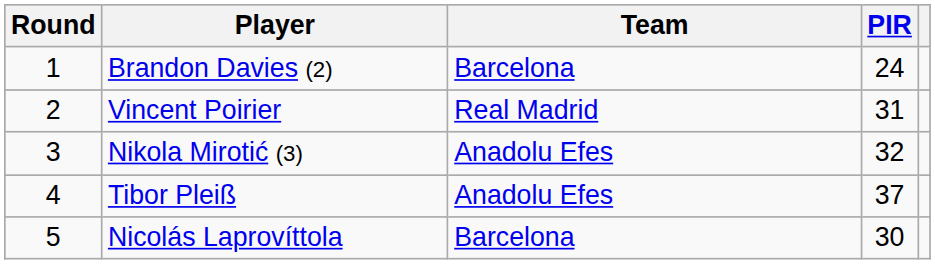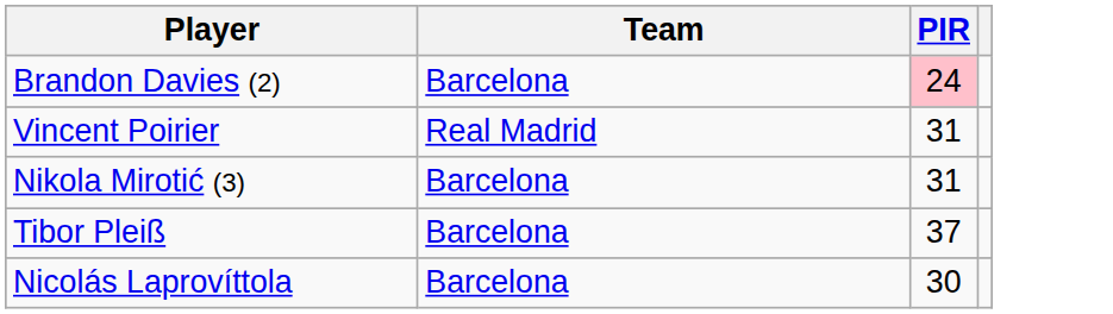 <table class="wikitable sortable" style="text-align: center;">
 <tr>
-<th>Round</th>
 <th style="width:200px;">Player</th>
 <th style="width:240px;">Team</th>
 <th><a href='#'>PIR</a></th>
 <th></th>
 </tr>
 <tr>
-<td>1</td>
 <td style="text-align:left;"> <a href='#'>Brandon Davies</a> <small>(2)</small></td>
 <td style="text-align:left;"> <a href='#'>Barcelona</a></td>
-<td>24</td>
+<td style="background: pink;">24</td>
 <td></td>
 </tr>
 <tr>
-<td>2</td>
 <td style="text-align:left;"> <a href='#'>Vincent Poirier</a></td>
 <td style="text-align:left;"> <a href='#'>Real Madrid</a></td>
 <td>31</td>
 <td></td>
 </tr>
 <tr>
-<td>3</td>
 <td style="text-align:left;"> <a href='#'>Nikola Mirotić</a> <small>(3)</small></td>
-<td style="text-align:left;"> <a href='#'>Anadolu Efes</a></td>
-<td>32</td>
+<td style="text-align:left;"> <a href='#'>Barcelona</a></td>
+<td>31</td>
 <td></td>
 </tr>
 <tr>
-<td>4</td>
 <td style="text-align:left;"> <a href='#'>Tibor Pleiß</a></td>
-<td style="text-align:left;"> <a href='#'>Anadolu Efes</a></td>
+<td style="text-align:left;"> <a href='#'>Barcelona</a></td>
 <td>37</td>
 <td></td>
 </tr>
 <tr>
-<td>5</td>
 <td style="text-align:left;"> <a href='#'>Nicolás Laprovíttola</a></td>
 <td style="text-align:left;"> <a href='#'>Barcelona</a></td>
 <td>30</td>
 <td></td>
 </tr>
 </table>
